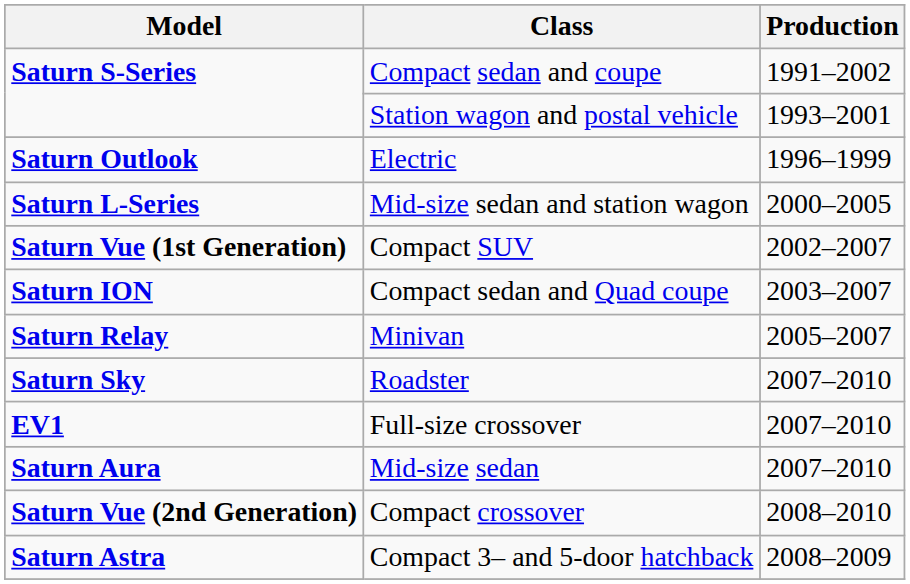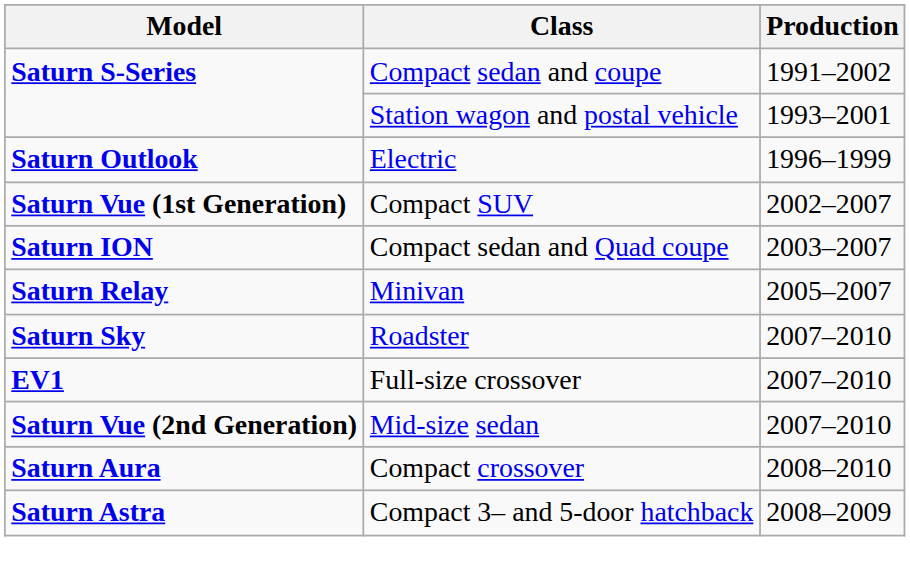 <table class="wikitable">
 <tr>
 <th>Model</th>
 <th>Class</th>
 <th>Production</th>
 </tr>
 <tr>
 <td style="vertical-align: top;" rowspan="2"><strong><a href='#'>Saturn S-Series</a></strong></td>
 <td><a href='#'>Compact</a> <a href='#'>sedan</a> and <a href='#'>coupe</a></td>
 <td>1991–2002</td>
 </tr>
 <tr>
 <td><a href='#'>Station wagon</a> and <a href='#'>postal vehicle</a></td>
 <td>1993–2001</td>
 </tr>
 <tr>
 <td><strong><a href='#'>Saturn Outlook</a></strong></td>
 <td><a href='#'>Electric</a></td>
 <td>1996–1999</td>
-</tr>
-<tr>
-<td><strong><a href='#'>Saturn L-Series</a></strong></td>
-<td><a href='#'>Mid-size</a> sedan and station wagon</td>
-<td>2000–2005</td>
 </tr>
 <tr>
 <td><strong><a href='#'>Saturn Vue</a> (1st Generation)</strong></td>
 <td>Compact <a href='#'>SUV</a></td>
 <td>2002–2007</td>
 </tr>
 <tr>
 <td><strong><a href='#'>Saturn ION</a></strong></td>
 <td>Compact sedan and <a href='#'>Quad coupe</a></td>
 <td>2003–2007</td>
 </tr>
 <tr>
 <td><strong><a href='#'>Saturn Relay</a></strong></td>
 <td><a href='#'>Minivan</a></td>
 <td>2005–2007</td>
 </tr>
 <tr>
 <td><strong><a href='#'>Saturn Sky</a></strong></td>
 <td><a href='#'>Roadster</a></td>
 <td>2007–2010</td>
 </tr>
 <tr>
 <td><strong><a href='#'>EV1</a></strong></td>
 <td>Full-size crossover</td>
 <td>2007–2010</td>
 </tr>
 <tr>
-<td><strong><a href='#'>Saturn Aura</a></strong></td>
+<td><strong><a href='#'>Saturn Vue</a> (2nd Generation)</strong></td>
 <td><a href='#'>Mid-size</a> <a href='#'>sedan</a></td>
 <td>2007–2010</td>
 </tr>
 <tr>
-<td><strong><a href='#'>Saturn Vue</a> (2nd Generation)</strong></td>
+<td><strong><a href='#'>Saturn Aura</a></strong></td>
 <td>Compact <a href='#'>crossover</a></td>
 <td>2008–2010</td>
 </tr>
 <tr>
 <td><strong><a href='#'>Saturn Astra</a></strong></td>
 <td>Compact 3– and 5-door <a href='#'>hatchback</a></td>
 <td>2008–2009</td>
 </tr>
 </table>
